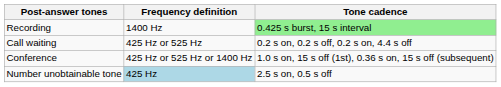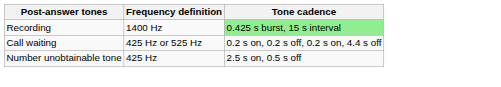 <table class="wikitable">
 <tr>
 <th>Post-answer tones</th>
 <th>Frequency definition</th>
 <th>Tone cadence</th>
 </tr>
 <tr>
 <td>Recording</td>
 <td>1400 Hz</td>
 <td style="background: lightgreen;">0.425 s burst, 15 s interval</td>
 </tr>
 <tr>
 <td>Call waiting</td>
 <td>425 Hz or 525 Hz</td>
 <td>0.2 s on, 0.2 s off, 0.2 s on, 4.4 s off</td>
 </tr>
 <tr>
-<td>Conference</td>
-<td>425 Hz or 525 Hz or 1400 Hz</td>
-<td>1.0 s on, 15 s off (1st), 0.36 s on, 15 s off (subsequent)</td>
-</tr>
-<tr>
 <td>Number unobtainable tone</td>
-<td style="background: lightblue;">425 Hz</td>
+<td>425 Hz</td>
 <td>2.5 s on, 0.5 s off</td>
 </tr>
 </table>
